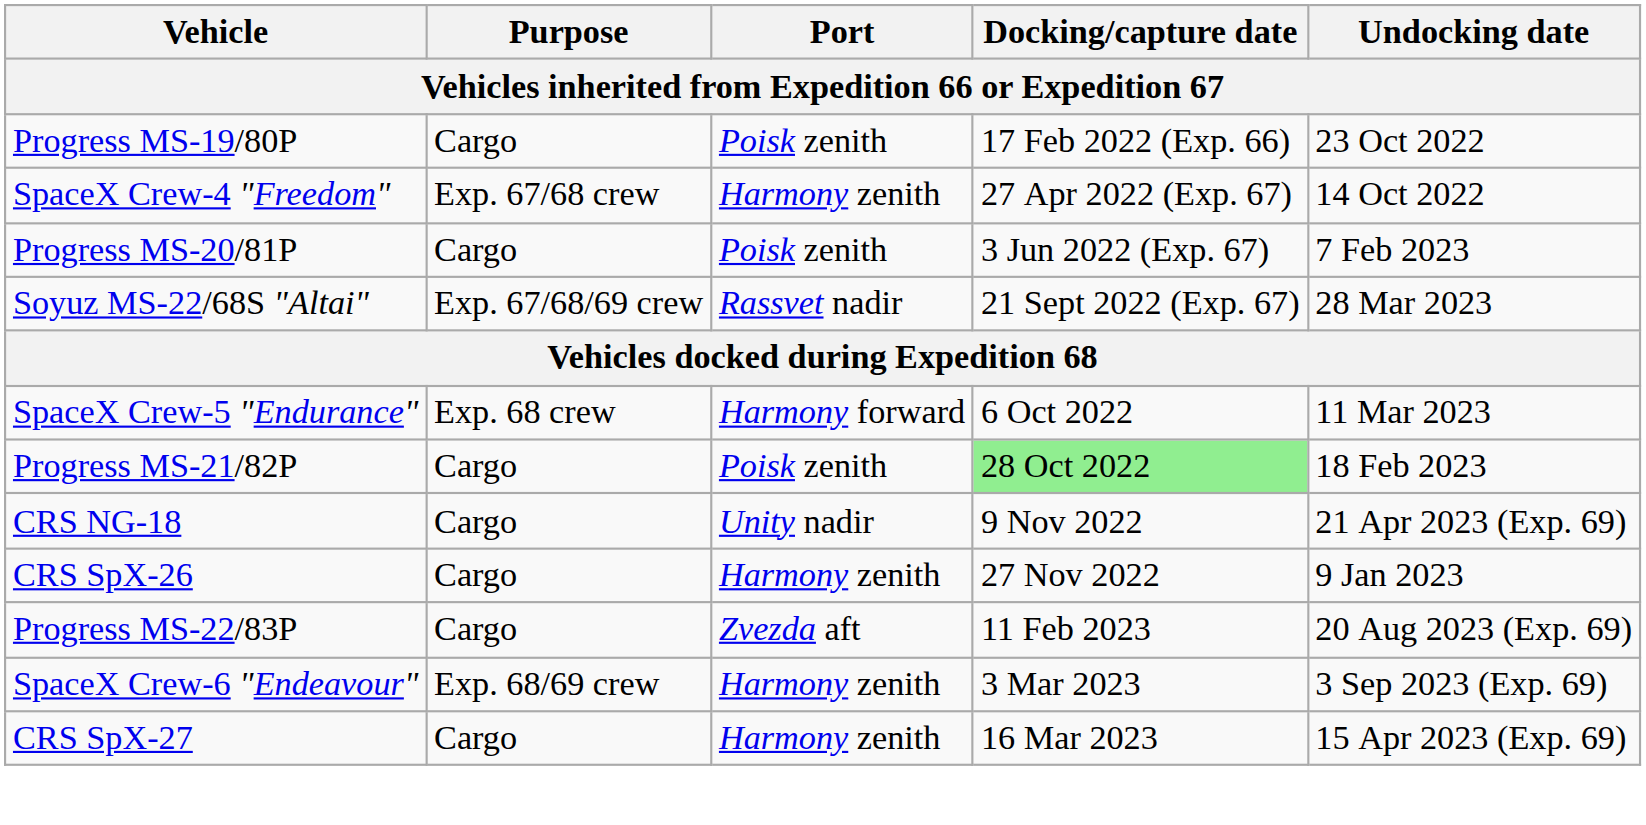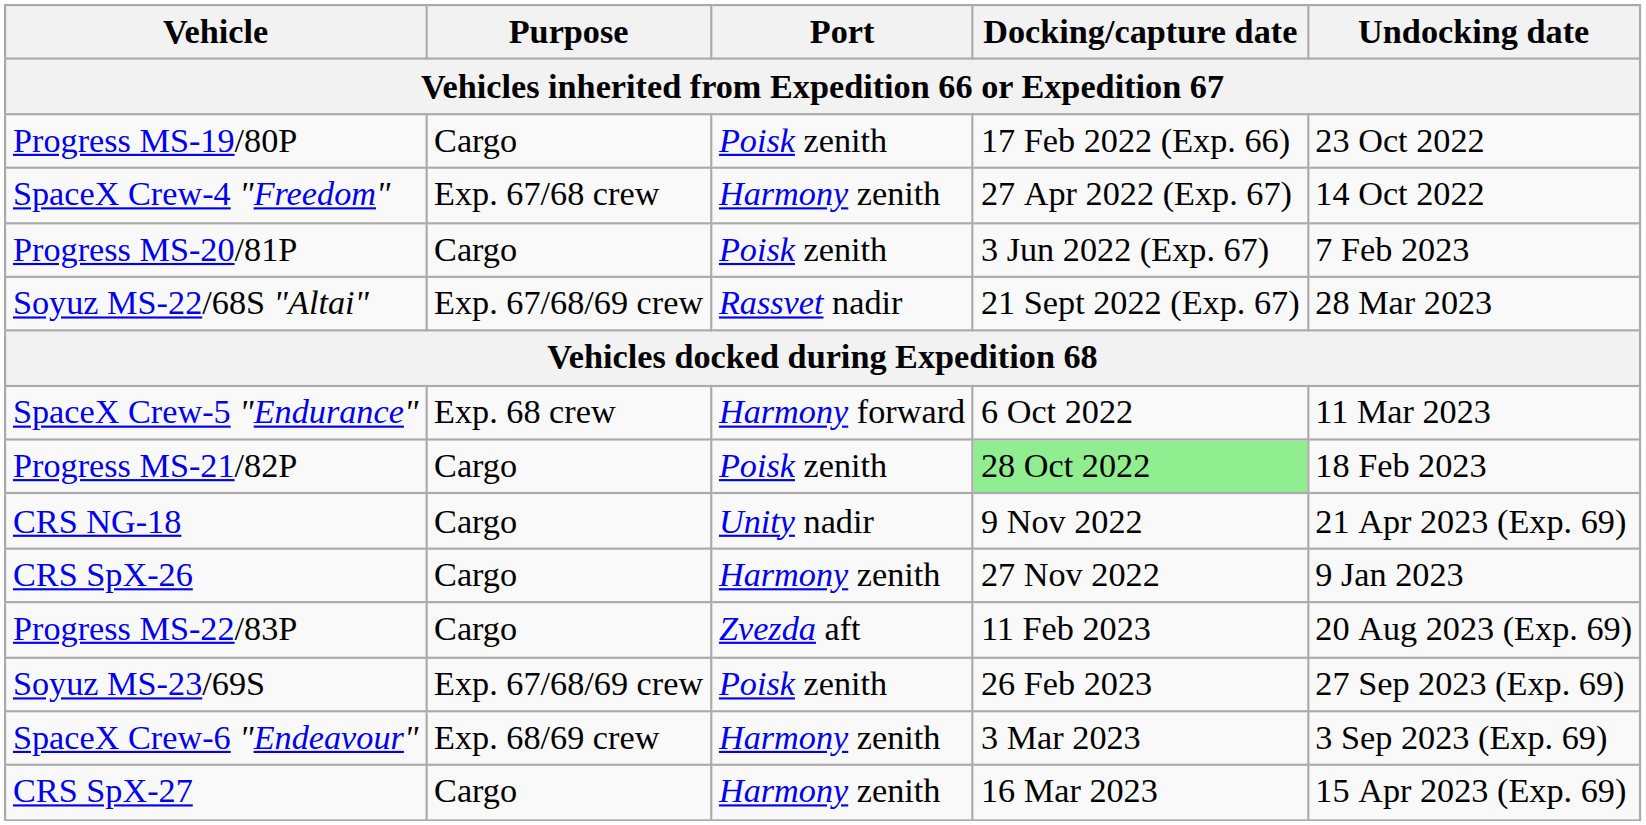 <table class="wikitable">
 <tr>
 <th>Vehicle</th>
 <th>Purpose</th>
 <th>Port</th>
 <th>Docking/capture date</th>
 <th>Undocking date</th>
 </tr>
 <tr>
 <th colspan="5">Vehicles inherited from Expedition 66 or Expedition 67</th>
 </tr>
 <tr>
 <td> <a href='#'>Progress MS-19</a>/80P</td>
 <td>Cargo</td>
 <td><a href='#'><em>Poisk</em></a> zenith</td>
 <td>17 Feb 2022 (Exp. 66)</td>
 <td>23 Oct 2022</td>
 </tr>
 <tr>
 <td> <a href='#'>SpaceX Crew-4</a> <em>"<a href='#'>Freedom</a>"</em></td>
 <td>Exp. 67/68 crew</td>
 <td><em><a href='#'>Harmony</a></em> zenith</td>
 <td>27 Apr 2022 (Exp. 67)</td>
 <td>14 Oct 2022</td>
 </tr>
 <tr>
 <td> <a href='#'>Progress MS-20</a>/81P</td>
 <td>Cargo</td>
 <td><a href='#'><em>Poisk</em></a> zenith</td>
 <td>3 Jun 2022 (Exp. 67)</td>
 <td>7 Feb 2023</td>
 </tr>
 <tr>
 <td> <a href='#'>Soyuz MS-22</a>/68S <em>"Altai"</em></td>
 <td>Exp. 67/68/69 crew</td>
 <td><a href='#'><em>Rassvet</em></a> nadir</td>
 <td>21 Sept 2022 (Exp. 67)</td>
 <td>28 Mar 2023</td>
 </tr>
 <tr>
 <th colspan="5">Vehicles docked during Expedition 68</th>
 </tr>
 <tr>
 <td> <a href='#'>SpaceX Crew-5</a> <em>"<a href='#'>Endurance</a>"</em></td>
 <td>Exp. 68 crew</td>
 <td><em><a href='#'>Harmony</a></em> forward</td>
 <td>6 Oct 2022</td>
 <td>11 Mar 2023</td>
 </tr>
 <tr>
 <td> <a href='#'>Progress MS-21</a>/82P</td>
 <td>Cargo</td>
 <td><a href='#'><em>Poisk</em></a> zenith</td>
 <td style="background: lightgreen;">28 Oct 2022</td>
 <td>18 Feb 2023</td>
 </tr>
 <tr>
 <td> <a href='#'>CRS NG-18</a></td>
 <td>Cargo</td>
 <td><a href='#'><em>Unity</em></a> nadir</td>
 <td>9 Nov 2022</td>
 <td>21 Apr 2023 (Exp. 69)</td>
 </tr>
 <tr>
 <td> <a href='#'>CRS SpX-26</a></td>
 <td>Cargo</td>
 <td><a href='#'><em>Harmony</em></a> zenith</td>
 <td>27 Nov 2022</td>
 <td>9 Jan 2023</td>
 </tr>
 <tr>
 <td> <a href='#'>Progress MS-22</a>/83P</td>
 <td>Cargo</td>
 <td><a href='#'><em>Zvezda</em></a> aft</td>
 <td>11 Feb 2023</td>
 <td>20 Aug 2023 (Exp. 69)</td>
 </tr>
 <tr>
+<td> <a href='#'>Soyuz MS-23</a>/69S</td>
+<td>Exp. 67/68/69 crew</td>
+<td><a href='#'><em>Poisk</em></a> zenith</td>
+<td>26 Feb 2023</td>
+<td>27 Sep 2023 (Exp. 69)</td>
+</tr>
+<tr>
 <td> <a href='#'>SpaceX Crew-6</a> <em>"<a href='#'>Endeavour</a>"</em></td>
 <td>Exp. 68/69 crew</td>
 <td><em><a href='#'>Harmony</a></em> zenith</td>
 <td>3 Mar 2023</td>
 <td>3 Sep 2023 (Exp. 69)</td>
 </tr>
 <tr>
 <td> <a href='#'>CRS SpX-27</a></td>
 <td>Cargo</td>
 <td><em><a href='#'>Harmony</a></em> zenith</td>
 <td>16 Mar 2023</td>
 <td>15 Apr 2023 (Exp. 69)</td>
 </tr>
 </table>
